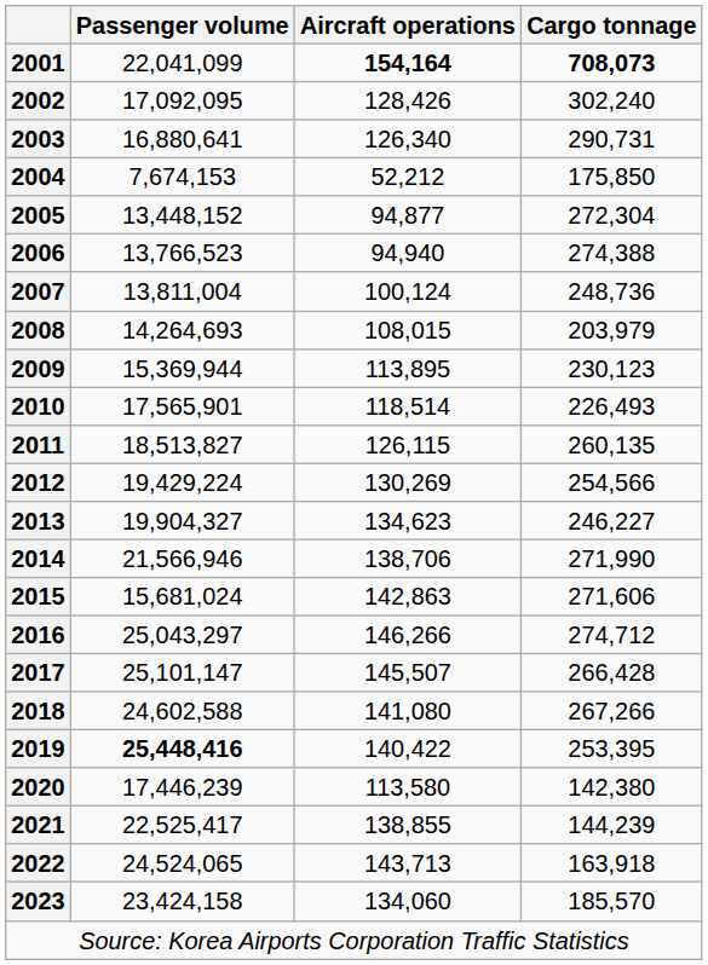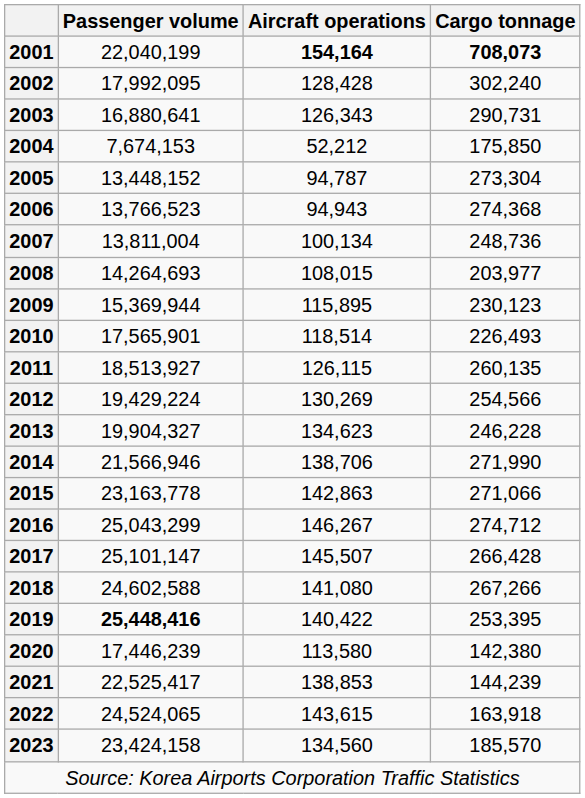 <table class="wikitable sortable"; style="text-align: center; font-size: 95%">
 <tr>
 <th></th>
 <th>Passenger volume</th>
 <th>Aircraft operations</th>
 <th>Cargo tonnage</th>
 </tr>
 <tr>
 <th>2001</th>
-<td>22,041,099</td>
+<td>22,040,199</td>
 <td><strong>154,164</strong></td>
 <td><strong>708,073</strong></td>
 </tr>
 <tr>
 <th>2002</th>
-<td>17,092,095</td>
-<td>128,426</td>
+<td>17,992,095</td>
+<td>128,428</td>
 <td>302,240</td>
 </tr>
 <tr>
 <th>2003</th>
 <td>16,880,641</td>
-<td>126,340</td>
+<td>126,343</td>
 <td>290,731</td>
 </tr>
 <tr>
 <th>2004</th>
 <td>7,674,153</td>
 <td>52,212</td>
 <td>175,850</td>
 </tr>
 <tr>
 <th>2005</th>
 <td>13,448,152</td>
-<td>94,877</td>
-<td>272,304</td>
+<td>94,787</td>
+<td>273,304</td>
 </tr>
 <tr>
 <th>2006</th>
 <td>13,766,523</td>
-<td>94,940</td>
-<td>274,388</td>
+<td>94,943</td>
+<td>274,368</td>
 </tr>
 <tr>
 <th>2007</th>
 <td>13,811,004</td>
-<td>100,124</td>
+<td>100,134</td>
 <td>248,736</td>
 </tr>
 <tr>
 <th>2008</th>
 <td>14,264,693</td>
 <td>108,015</td>
-<td>203,979</td>
+<td>203,977</td>
 </tr>
 <tr>
 <th>2009</th>
 <td>15,369,944</td>
-<td>113,895</td>
+<td>115,895</td>
 <td>230,123</td>
 </tr>
 <tr>
 <th>2010</th>
 <td>17,565,901</td>
 <td>118,514</td>
 <td>226,493</td>
 </tr>
 <tr>
 <th>2011</th>
-<td>18,513,827</td>
+<td>18,513,927</td>
 <td>126,115</td>
 <td>260,135</td>
 </tr>
 <tr>
 <th>2012</th>
 <td>19,429,224</td>
 <td>130,269</td>
 <td>254,566</td>
 </tr>
 <tr>
 <th>2013</th>
 <td>19,904,327</td>
 <td>134,623</td>
-<td>246,227</td>
+<td>246,228</td>
 </tr>
 <tr>
 <th>2014</th>
 <td>21,566,946</td>
 <td>138,706</td>
 <td>271,990</td>
 </tr>
 <tr>
 <th>2015</th>
-<td>15,681,024</td>
+<td>23,163,778</td>
 <td>142,863</td>
-<td>271,606</td>
+<td>271,066</td>
 </tr>
 <tr>
 <th>2016</th>
-<td>25,043,297</td>
-<td>146,266</td>
+<td>25,043,299</td>
+<td>146,267</td>
 <td>274,712</td>
 </tr>
 <tr>
 <th>2017</th>
 <td>25,101,147</td>
 <td>145,507</td>
 <td>266,428</td>
 </tr>
 <tr>
 <th>2018</th>
 <td>24,602,588</td>
 <td>141,080</td>
 <td>267,266</td>
 </tr>
 <tr>
 <th>2019</th>
 <td><strong>25,448,416</strong></td>
 <td>140,422</td>
 <td>253,395</td>
 </tr>
 <tr>
 <th>2020</th>
 <td>17,446,239</td>
 <td>113,580</td>
 <td>142,380</td>
 </tr>
 <tr>
 <th>2021</th>
 <td>22,525,417</td>
-<td>138,855</td>
+<td>138,853</td>
 <td>144,239</td>
 </tr>
 <tr>
 <th>2022</th>
 <td>24,524,065</td>
-<td>143,713</td>
+<td>143,615</td>
 <td>163,918</td>
 </tr>
 <tr>
 <th>2023</th>
 <td>23,424,158</td>
-<td>134,060</td>
+<td>134,560</td>
 <td>185,570</td>
 </tr>
 <tr>
 <td colspan="4"><em>Source: Korea Airports Corporation Traffic Statistics</em></td>
 </tr>
 </table>
